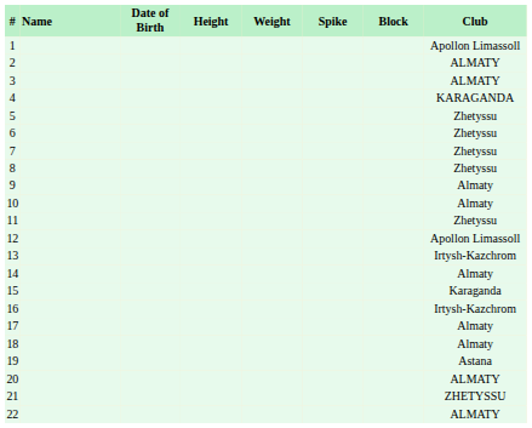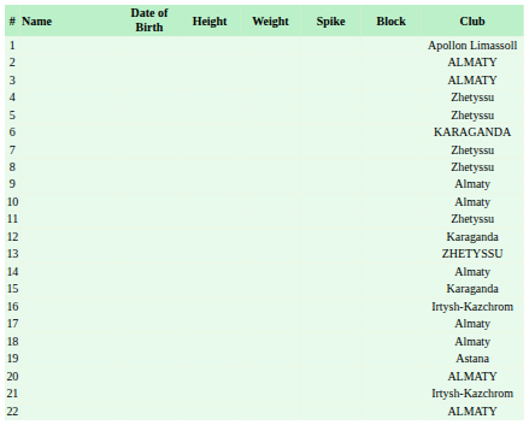 <table border=0 cellpadding=2 cellspacing=0  |- bgcolor=#FFECCE style="text-align:center; font-size:90%; width:100%">
 <tr bgcolor=#BBF0C9>
 <th>#</th>
 <th align=left width=20%>Name</th>
 <th width=12%>Date of Birth</th>
 <th width=12%>Height</th>
 <th width=12%>Weight</th>
 <th width=12%>Spike</th>
 <th width=12%>Block</th>
 <th width=20%>Club</th>
 </tr>
 <tr bgcolor=#E7FAEC>
 <td>1</td>
 <td align=left></td>
 <td align=right></td>
 <td></td>
 <td></td>
 <td></td>
 <td></td>
 <td>Apollon Limassoll</td>
 </tr>
 <tr bgcolor=#E7FAEC>
 <td>2</td>
 <td align=left></td>
 <td align=right></td>
 <td></td>
 <td></td>
 <td></td>
 <td></td>
 <td>ALMATY</td>
 </tr>
 <tr bgcolor=#E7FAEC>
 <td>3</td>
 <td align=left></td>
 <td align=right></td>
 <td></td>
 <td></td>
 <td></td>
 <td></td>
 <td>ALMATY</td>
 </tr>
 <tr bgcolor=#E7FAEC>
 <td>4</td>
 <td align=left></td>
 <td align=right></td>
 <td></td>
 <td></td>
 <td></td>
 <td></td>
-<td>KARAGANDA</td>
+<td>Zhetyssu</td>
 </tr>
 <tr bgcolor=#E7FAEC>
 <td>5</td>
 <td align=left></td>
 <td align=right></td>
 <td></td>
 <td></td>
 <td></td>
 <td></td>
 <td>Zhetyssu</td>
 </tr>
 <tr bgcolor=#E7FAEC>
 <td>6</td>
 <td align=left></td>
 <td align=right></td>
 <td></td>
 <td></td>
 <td></td>
 <td></td>
-<td>Zhetyssu</td>
+<td>KARAGANDA</td>
 </tr>
 <tr bgcolor=#E7FAEC>
 <td>7</td>
 <td align=left></td>
 <td align=right></td>
 <td></td>
 <td></td>
 <td></td>
 <td></td>
 <td>Zhetyssu</td>
 </tr>
 <tr bgcolor=#E7FAEC>
 <td>8</td>
 <td align=left></td>
 <td align=right></td>
 <td></td>
 <td></td>
 <td></td>
 <td></td>
 <td>Zhetyssu</td>
 </tr>
 <tr bgcolor=#E7FAEC>
 <td>9</td>
 <td align=left></td>
 <td align=right></td>
 <td></td>
 <td></td>
 <td></td>
 <td></td>
 <td>Almaty</td>
 </tr>
 <tr bgcolor=#E7FAEC>
 <td>10</td>
 <td align=left></td>
 <td align=right></td>
 <td></td>
 <td></td>
 <td></td>
 <td></td>
 <td>Almaty</td>
 </tr>
 <tr bgcolor=#E7FAEC>
 <td>11</td>
 <td align=left></td>
 <td align=right></td>
 <td></td>
 <td></td>
 <td></td>
 <td></td>
 <td>Zhetyssu</td>
 </tr>
 <tr bgcolor=#E7FAEC>
 <td>12</td>
 <td align=left></td>
 <td align=right></td>
 <td></td>
 <td></td>
 <td></td>
 <td></td>
-<td>Apollon Limassoll</td>
+<td>Karaganda</td>
 </tr>
 <tr bgcolor=#E7FAEC>
 <td>13</td>
 <td align=left></td>
 <td align=right></td>
 <td></td>
 <td></td>
 <td></td>
 <td></td>
-<td>Irtysh-Kazchrom</td>
+<td>ZHETYSSU</td>
 </tr>
 <tr bgcolor=#E7FAEC>
 <td>14</td>
 <td align=left></td>
 <td align=right></td>
 <td></td>
 <td></td>
 <td></td>
 <td></td>
 <td>Almaty</td>
 </tr>
 <tr bgcolor=#E7FAEC>
 <td>15</td>
 <td align=left></td>
 <td align=right></td>
 <td></td>
 <td></td>
 <td></td>
 <td></td>
 <td>Karaganda</td>
 </tr>
 <tr bgcolor=#E7FAEC>
 <td>16</td>
 <td align=left></td>
 <td align=right></td>
 <td></td>
 <td></td>
 <td></td>
 <td></td>
 <td>Irtysh-Kazchrom</td>
 </tr>
 <tr bgcolor=#E7FAEC>
 <td>17</td>
 <td align=left></td>
 <td align=right></td>
 <td></td>
 <td></td>
 <td></td>
 <td></td>
 <td>Almaty</td>
 </tr>
 <tr bgcolor=#E7FAEC>
 <td>18</td>
 <td align=left></td>
 <td align=right></td>
 <td></td>
 <td></td>
 <td></td>
 <td></td>
 <td>Almaty</td>
 </tr>
 <tr bgcolor=#E7FAEC>
 <td>19</td>
 <td align=left></td>
 <td align=right></td>
 <td></td>
 <td></td>
 <td></td>
 <td></td>
 <td>Astana</td>
 </tr>
 <tr bgcolor=#E7FAEC>
 <td>20</td>
 <td align=left></td>
 <td align=right></td>
 <td></td>
 <td></td>
 <td></td>
 <td></td>
 <td>ALMATY</td>
 </tr>
 <tr bgcolor=#E7FAEC>
 <td>21</td>
 <td align=left></td>
 <td align=right></td>
 <td></td>
 <td></td>
 <td></td>
 <td></td>
-<td>ZHETYSSU</td>
+<td>Irtysh-Kazchrom</td>
 </tr>
 <tr bgcolor=#E7FAEC>
 <td>22</td>
 <td align=left></td>
 <td align=right></td>
 <td></td>
 <td></td>
 <td></td>
 <td></td>
 <td>ALMATY</td>
 </tr>
 </table>
